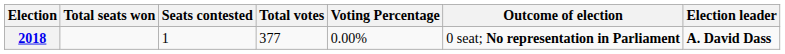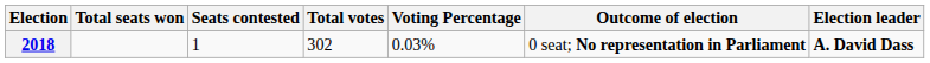 <table class="wikitable">
 <tr>
 <th>Election</th>
 <th>Total seats won</th>
 <th>Seats contested</th>
 <th>Total votes</th>
 <th>Voting Percentage</th>
 <th>Outcome of election</th>
 <th>Election leader</th>
 </tr>
 <tr>
 <th><a href='#'>2018</a></th>
 <td></td>
 <td>1</td>
-<td>377</td>
-<td>0.00%</td>
+<td>302</td>
+<td>0.03%</td>
 <td>0 seat; <strong>No representation in Parliament</strong><br></td>
 <td><strong>A. David Dass</strong></td>
 </tr>
 </table>
